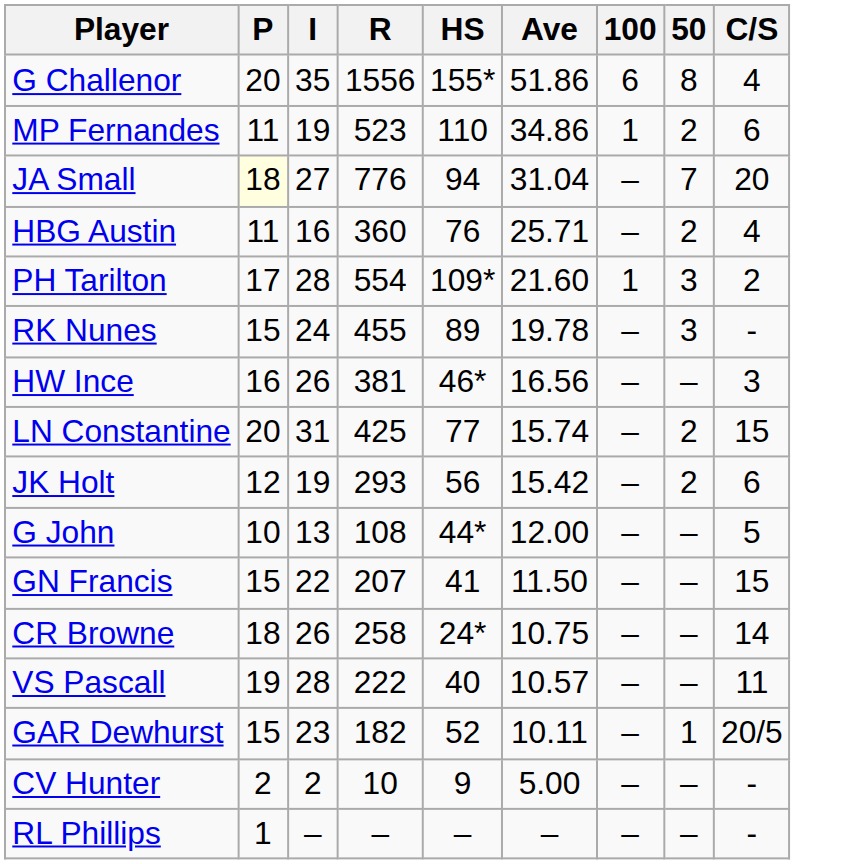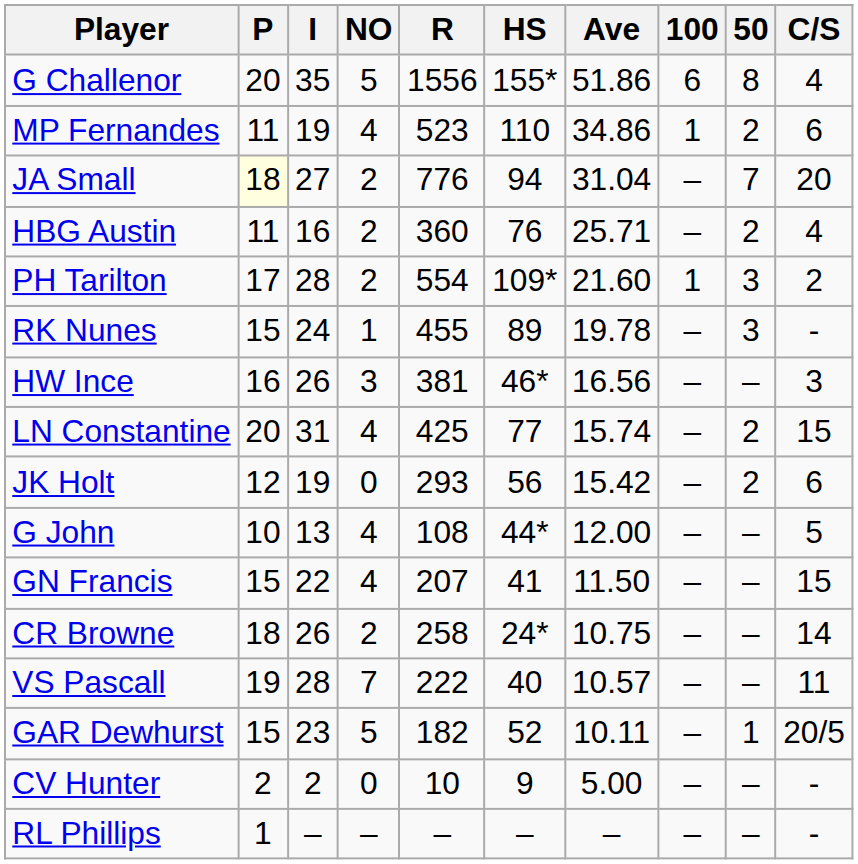 <table class="wikitable" style="text-align: center;">
 <tr>
 <th align=left>Player</th>
 <th>P</th>
 <th>I</th>
+<th>NO</th>
 <th>R</th>
 <th>HS</th>
 <th>Ave</th>
 <th>100</th>
 <th>50</th>
 <th>C/S</th>
 </tr>
 <tr>
 <td align=left><a href='#'>G Challenor</a></td>
 <td>20</td>
 <td>35</td>
+<td>5</td>
 <td>1556</td>
 <td>155*</td>
 <td>51.86</td>
 <td>6</td>
 <td>8</td>
 <td>4</td>
 </tr>
 <tr>
 <td align=left><a href='#'>MP Fernandes</a></td>
 <td>11</td>
 <td>19</td>
+<td>4</td>
 <td>523</td>
 <td>110</td>
 <td>34.86</td>
 <td>1</td>
 <td>2</td>
 <td>6</td>
 </tr>
 <tr>
 <td align=left><a href='#'>JA Small</a></td>
 <td style="background: lightyellow;">18</td>
 <td>27</td>
+<td>2</td>
 <td>776</td>
 <td>94</td>
 <td>31.04</td>
 <td>–</td>
 <td>7</td>
 <td>20</td>
 </tr>
 <tr>
 <td align=left><a href='#'>HBG Austin</a></td>
 <td>11</td>
 <td>16</td>
+<td>2</td>
 <td>360</td>
 <td>76</td>
 <td>25.71</td>
 <td>–</td>
 <td>2</td>
 <td>4</td>
 </tr>
 <tr>
 <td align=left><a href='#'>PH Tarilton</a></td>
 <td>17</td>
 <td>28</td>
+<td>2</td>
 <td>554</td>
 <td>109*</td>
 <td>21.60</td>
 <td>1</td>
 <td>3</td>
 <td>2</td>
 </tr>
 <tr>
 <td align=left><a href='#'>RK Nunes</a></td>
 <td>15</td>
 <td>24</td>
+<td>1</td>
 <td>455</td>
 <td>89</td>
 <td>19.78</td>
 <td>–</td>
 <td>3</td>
 <td>-</td>
 </tr>
 <tr>
 <td align=left><a href='#'>HW Ince</a></td>
 <td>16</td>
 <td>26</td>
+<td>3</td>
 <td>381</td>
 <td>46*</td>
 <td>16.56</td>
 <td>–</td>
 <td>–</td>
 <td>3</td>
 </tr>
 <tr>
 <td align=left><a href='#'>LN Constantine</a></td>
 <td>20</td>
 <td>31</td>
+<td>4</td>
 <td>425</td>
 <td>77</td>
 <td>15.74</td>
 <td>–</td>
 <td>2</td>
 <td>15</td>
 </tr>
 <tr>
 <td align=left><a href='#'>JK Holt</a></td>
 <td>12</td>
 <td>19</td>
+<td>0</td>
 <td>293</td>
 <td>56</td>
 <td>15.42</td>
 <td>–</td>
 <td>2</td>
 <td>6</td>
 </tr>
 <tr>
 <td align=left><a href='#'>G John</a></td>
 <td>10</td>
 <td>13</td>
+<td>4</td>
 <td>108</td>
 <td>44*</td>
 <td>12.00</td>
 <td>–</td>
 <td>–</td>
 <td>5</td>
 </tr>
 <tr>
 <td align=left><a href='#'>GN Francis</a></td>
 <td>15</td>
 <td>22</td>
+<td>4</td>
 <td>207</td>
 <td>41</td>
 <td>11.50</td>
 <td>–</td>
 <td>–</td>
 <td>15</td>
 </tr>
 <tr>
 <td align=left><a href='#'>CR Browne</a></td>
 <td>18</td>
 <td>26</td>
+<td>2</td>
 <td>258</td>
 <td>24*</td>
 <td>10.75</td>
 <td>–</td>
 <td>–</td>
 <td>14</td>
 </tr>
 <tr>
 <td align=left><a href='#'>VS Pascall</a></td>
 <td>19</td>
 <td>28</td>
+<td>7</td>
 <td>222</td>
 <td>40</td>
 <td>10.57</td>
 <td>–</td>
 <td>–</td>
 <td>11</td>
 </tr>
 <tr>
 <td align=left><a href='#'>GAR Dewhurst</a></td>
 <td>15</td>
 <td>23</td>
+<td>5</td>
 <td>182</td>
 <td>52</td>
 <td>10.11</td>
 <td>–</td>
 <td>1</td>
 <td>20/5</td>
 </tr>
 <tr>
 <td align=left><a href='#'>CV Hunter</a></td>
 <td>2</td>
 <td>2</td>
+<td>0</td>
 <td>10</td>
 <td>9</td>
 <td>5.00</td>
 <td>–</td>
 <td>–</td>
 <td>-</td>
 </tr>
 <tr>
 <td align=left><a href='#'>RL Phillips</a></td>
 <td>1</td>
 <td>–</td>
 <td>–</td>
 <td>–</td>
 <td>–</td>
 <td>–</td>
 <td>–</td>
+<td>–</td>
 <td>-</td>
 </tr>
 </table>
